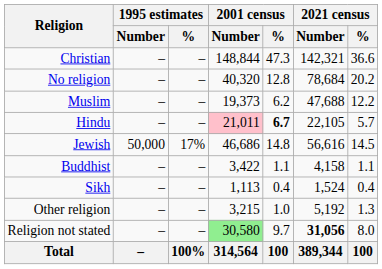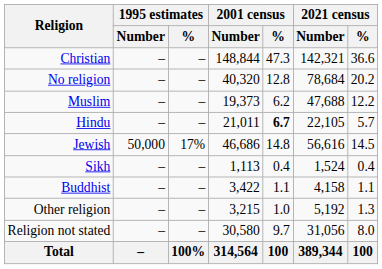 <table class="wikitable sortable plainrowheaders col1left" style="text-align:right;">
 <tr>
 <th rowspan="2">Religion</th>
 <th colspan="2">1995 estimates</th>
 <th colspan="2">2001 census</th>
 <th colspan="2">2021 census</th>
 </tr>
 <tr>
 <th>Number</th>
 <th>%</th>
 <th>Number</th>
 <th>%</th>
 <th>Number</th>
 <th>%</th>
 </tr>
 <tr>
 <td data-darkreader-inline-bgimage="" data-darkreader-inline-bgcolor=""><a href='#'>Christian</a></td>
 <td>–</td>
 <td>–</td>
 <td>148,844</td>
 <td>47.3</td>
 <td>142,321</td>
 <td>36.6</td>
 </tr>
 <tr>
 <td data-darkreader-inline-bgimage="" data-darkreader-inline-bgcolor=""><a href='#'>No religion</a></td>
 <td>–</td>
 <td>–</td>
 <td>40,320</td>
 <td>12.8</td>
 <td>78,684</td>
 <td>20.2</td>
 </tr>
 <tr>
 <td data-darkreader-inline-bgimage="" data-darkreader-inline-bgcolor=""><a href='#'>Muslim</a></td>
 <td>–</td>
 <td>–</td>
 <td>19,373</td>
 <td>6.2</td>
 <td>47,688</td>
 <td>12.2</td>
 </tr>
 <tr>
 <td data-darkreader-inline-bgimage="" data-darkreader-inline-bgcolor=""><a href='#'>Hindu</a></td>
 <td>–</td>
 <td>–</td>
-<td style="background: pink;">21,011</td>
+<td>21,011</td>
 <td><strong>6.7</strong></td>
 <td>22,105</td>
 <td>5.7</td>
 </tr>
 <tr>
 <td data-darkreader-inline-bgimage="" data-darkreader-inline-bgcolor=""><a href='#'>Jewish</a></td>
 <td>50,000</td>
 <td>17%</td>
 <td>46,686</td>
 <td>14.8</td>
 <td>56,616</td>
 <td>14.5</td>
 </tr>
 <tr>
+<td data-darkreader-inline-bgimage="" data-darkreader-inline-bgcolor=""><a href='#'>Sikh</a></td>
+<td>–</td>
+<td>–</td>
+<td>1,113</td>
+<td>0.4</td>
+<td>1,524</td>
+<td>0.4</td>
+</tr>
+<tr>
 <td data-darkreader-inline-bgimage="" data-darkreader-inline-bgcolor=""><a href='#'>Buddhist</a></td>
 <td>–</td>
 <td>–</td>
 <td>3,422</td>
 <td>1.1</td>
 <td>4,158</td>
 <td>1.1</td>
-</tr>
-<tr>
-<td data-darkreader-inline-bgimage="" data-darkreader-inline-bgcolor=""><a href='#'>Sikh</a></td>
-<td>–</td>
-<td>–</td>
-<td>1,113</td>
-<td>0.4</td>
-<td>1,524</td>
-<td>0.4</td>
 </tr>
 <tr>
 <td data-darkreader-inline-bgimage="" data-darkreader-inline-bgcolor="">Other religion</td>
 <td>–</td>
 <td>–</td>
 <td>3,215</td>
 <td>1.0</td>
 <td>5,192</td>
 <td>1.3</td>
 </tr>
 <tr>
 <td data-darkreader-inline-bgimage="" data-darkreader-inline-bgcolor="">Religion not stated</td>
 <td>–</td>
 <td>–</td>
-<td style="background: lightgreen;">30,580</td>
+<td>30,580</td>
 <td>9.7</td>
-<td><strong>31,056</strong></td>
+<td>31,056</td>
 <td>8.0</td>
 </tr>
 <tr>
 <th scope="row"><strong>Total</strong></th>
 <th>–</th>
 <th>100%</th>
 <th>314,564</th>
 <th>100</th>
 <th>389,344</th>
 <th>100</th>
 </tr>
 </table>
